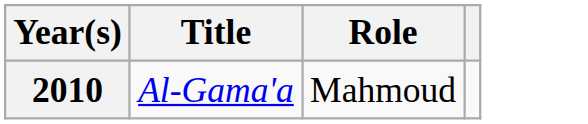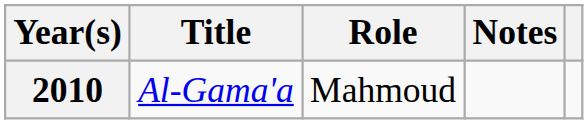 <table class="wikitable plainrowheaders sortable"  style=font-size:100%>
 <tr>
 <th scope="col">Year(s)</th>
 <th scope="col">Title</th>
 <th scope="col" class="unsortable">Role</th>
+<th scope="col" class="unsortable">Notes</th>
 <th scope="col" class="unsortable"></th>
 </tr>
 <tr>
 <th scope="row">2010</th>
 <td><em><a href='#'>Al-Gama'a</a></em></td>
 <td>Mahmoud</td>
+<td></td>
 <td style="text-align:center;"></td>
 </tr>
 </table>
